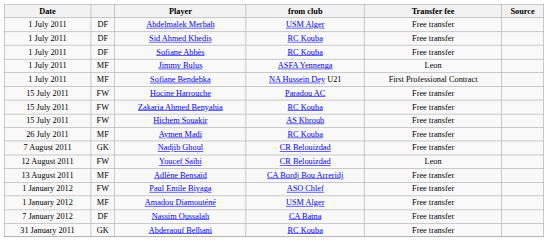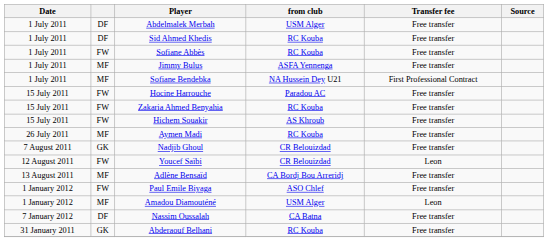 <table class="wikitable sortable" style="width:70%; text-align:center; font-size:85%; text-align:centre;">
 <tr>
 <th>Date</th>
 <th></th>
 <th>Player</th>
 <th>from club</th>
 <th>Transfer fee</th>
 <th>Source</th>
 </tr>
 <tr>
 <td>1 July 2011</td>
 <td>DF</td>
 <td> <a href='#'>Abdelmalek Merbah</a></td>
 <td><a href='#'>USM Alger</a></td>
 <td>Free transfer</td>
 <td></td>
 </tr>
 <tr>
 <td>1 July 2011</td>
 <td>DF</td>
 <td> <a href='#'>Sid Ahmed Khedis</a></td>
 <td><a href='#'>RC Kouba</a></td>
 <td>Free transfer</td>
 <td></td>
 </tr>
 <tr>
 <td>1 July 2011</td>
-<td>DF</td>
+<td>FW</td>
 <td> <a href='#'>Sofiane Abbès</a></td>
 <td><a href='#'>RC Kouba</a></td>
 <td>Free transfer</td>
 <td></td>
 </tr>
 <tr>
 <td>1 July 2011</td>
 <td>MF</td>
 <td> <a href='#'>Jimmy Bulus</a></td>
 <td> <a href='#'>ASFA Yennenga</a></td>
-<td>Leon</td>
+<td>Free transfer</td>
 <td></td>
 </tr>
 <tr>
 <td>1 July 2011</td>
 <td>MF</td>
 <td> <a href='#'>Sofiane Bendebka</a></td>
 <td><a href='#'>NA Hussein Dey</a> U21</td>
 <td>First Professional Contract</td>
 <td></td>
 </tr>
 <tr>
 <td>15 July 2011</td>
 <td>FW</td>
 <td> <a href='#'>Hocine Harrouche</a></td>
 <td><a href='#'>Paradou AC</a></td>
 <td>Free transfer</td>
 <td></td>
 </tr>
 <tr>
 <td>15 July 2011</td>
 <td>FW</td>
 <td> <a href='#'>Zakaria Ahmed Benyahia</a></td>
 <td><a href='#'>RC Kouba</a></td>
 <td>Free transfer</td>
 <td></td>
 </tr>
 <tr>
 <td>15 July 2011</td>
 <td>FW</td>
 <td> <a href='#'>Hichem Souakir</a></td>
 <td><a href='#'>AS Khroub</a></td>
 <td>Free transfer</td>
 <td></td>
 </tr>
 <tr>
 <td>26 July 2011</td>
 <td>MF</td>
 <td> <a href='#'>Aymen Madi</a></td>
 <td><a href='#'>RC Kouba</a></td>
 <td>Free transfer</td>
 <td></td>
 </tr>
 <tr>
 <td>7 August 2011</td>
 <td>GK</td>
 <td> <a href='#'>Nadjib Ghoul</a></td>
 <td><a href='#'>CR Belouizdad</a></td>
 <td>Free transfer</td>
 <td></td>
 </tr>
 <tr>
 <td>12 August 2011</td>
 <td>FW</td>
 <td> <a href='#'>Youcef Saïbi</a></td>
 <td><a href='#'>CR Belouizdad</a></td>
 <td>Leon</td>
 <td></td>
 </tr>
 <tr>
 <td>13 August 2011</td>
 <td>MF</td>
 <td> <a href='#'>Adlène Bensaïd</a></td>
 <td><a href='#'>CA Bordj Bou Arreridj</a></td>
 <td>Free transfer</td>
 <td></td>
 </tr>
 <tr>
 <td>1 January 2012</td>
 <td>FW</td>
 <td> <a href='#'>Paul Emile Biyaga</a></td>
 <td><a href='#'>ASO Chlef</a></td>
 <td>Free transfer</td>
 <td></td>
 </tr>
 <tr>
 <td>1 January 2012</td>
 <td>MF</td>
 <td> <a href='#'>Amadou Diamouténé</a></td>
 <td><a href='#'>USM Alger</a></td>
-<td>Free transfer</td>
+<td>Leon</td>
 <td></td>
 </tr>
 <tr>
 <td>7 January 2012</td>
 <td>DF</td>
 <td> <a href='#'>Nassim Oussalah</a></td>
 <td><a href='#'>CA Batna</a></td>
 <td>Free transfer</td>
 <td></td>
 </tr>
 <tr>
 <td>31 January 2011</td>
 <td>GK</td>
 <td> <a href='#'>Abderaouf Belhani</a></td>
 <td><a href='#'>RC Kouba</a></td>
 <td>Free transfer</td>
 <td></td>
 </tr>
 <tr>
 </tr>
 </table>
